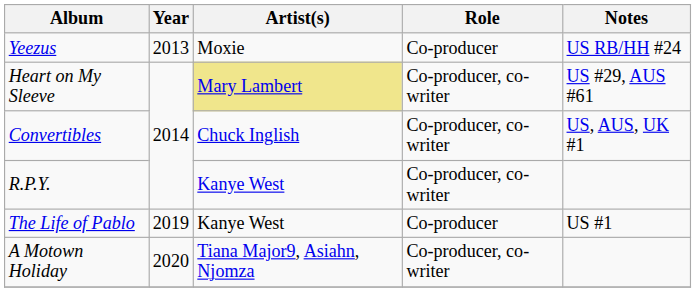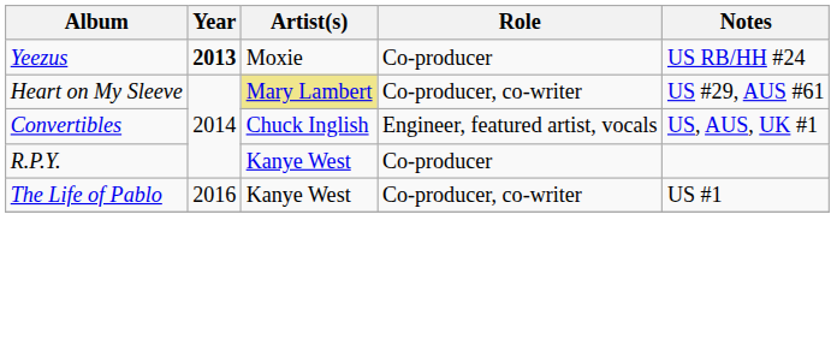 <table class="wikitable plainrowheaders">
 <tr>
 <th scope="col">Album</th>
 <th scope="col">Year</th>
 <th scope="col">Artist(s)</th>
 <th scope="col">Role</th>
 <th scope="col">Notes</th>
 </tr>
 <tr>
 <td ! scope="row"><em><a href='#'>Yeezus</a></em></td>
-<td>2013</td>
+<td><strong>2013</strong></td>
 <td>Moxie</td>
 <td>Co-producer</td>
 <td><a href='#'>US RB/HH</a> #24</td>
 </tr>
 <tr>
 <td ! scope="row"><em>Heart on My Sleeve</em></td>
 <td rowspan="3">2014</td>
 <td style="background: khaki;"><a href='#'>Mary Lambert</a></td>
 <td>Co-producer, co-writer</td>
 <td><a href='#'>US</a> #29, <a href='#'>AUS</a> #61</td>
 </tr>
 <tr>
 <td><em><a href='#'>Convertibles</a></em></td>
 <td><a href='#'>Chuck Inglish</a></td>
-<td>Co-producer, co-writer</td>
+<td>Engineer, featured artist, vocals</td>
 <td><a href='#'>US</a>, <a href='#'>AUS</a>, <a href='#'>UK</a> #1</td>
 </tr>
 <tr>
 <td><em>R.P.Y.</em></td>
 <td><a href='#'>Kanye West</a></td>
-<td>Co-producer, co-writer</td>
+<td>Co-producer</td>
 <td></td>
 </tr>
 <tr>
 <td><em><a href='#'>The Life of Pablo</a></em></td>
-<td>2019</td>
+<td>2016</td>
 <td>Kanye West</td>
-<td>Co-producer</td>
+<td>Co-producer, co-writer</td>
 <td>US #1</td>
-</tr>
-<tr>
-<td><em>A Motown Holiday</em></td>
-<td>2020</td>
-<td><a href='#'>Tiana Major9</a>, <a href='#'>Asiahn</a>, <a href='#'>Njomza</a></td>
-<td>Co-producer, co-writer</td>
-<td></td>
 </tr>
 <tr>
 </tr>
 </table>
